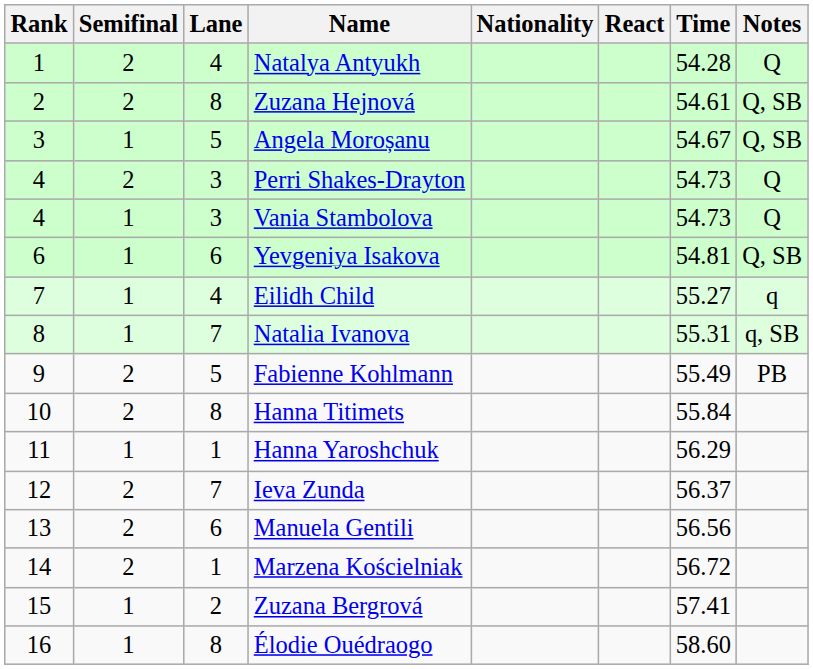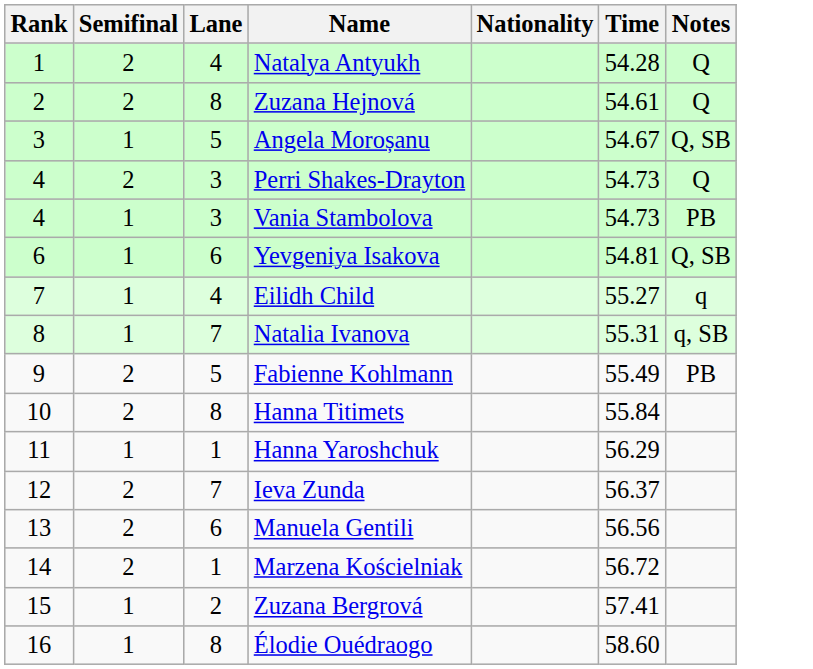 <table class="wikitable sortable" style="text-align:center">
 <tr>
 <th>Rank</th>
 <th>Semifinal</th>
 <th>Lane</th>
 <th>Name</th>
 <th>Nationality</th>
-<th>React</th>
 <th>Time</th>
 <th>Notes</th>
 </tr>
 <tr bgcolor=ccffcc>
 <td>1</td>
 <td>2</td>
 <td>4</td>
 <td align="left"><a href='#'>Natalya Antyukh</a></td>
 <td align=left></td>
-<td></td>
 <td>54.28</td>
 <td>Q</td>
 </tr>
 <tr bgcolor=ccffcc>
 <td>2</td>
 <td>2</td>
 <td>8</td>
 <td align="left"><a href='#'>Zuzana Hejnová</a></td>
 <td align=left></td>
-<td></td>
 <td>54.61</td>
-<td>Q, SB</td>
+<td>Q</td>
 </tr>
 <tr bgcolor=ccffcc>
 <td>3</td>
 <td>1</td>
 <td>5</td>
 <td align="left"><a href='#'>Angela Moroșanu</a></td>
 <td align=left></td>
-<td></td>
 <td>54.67</td>
 <td>Q, SB</td>
 </tr>
 <tr bgcolor=ccffcc>
 <td>4</td>
 <td>2</td>
 <td>3</td>
 <td align="left"><a href='#'>Perri Shakes-Drayton</a></td>
 <td align=left></td>
-<td></td>
 <td>54.73</td>
 <td>Q</td>
 </tr>
 <tr bgcolor=ccffcc>
 <td>4</td>
 <td>1</td>
 <td>3</td>
 <td align="left"><a href='#'>Vania Stambolova</a></td>
 <td align=left></td>
-<td></td>
 <td>54.73</td>
-<td>Q</td>
+<td>PB</td>
 </tr>
 <tr bgcolor=ccffcc>
 <td>6</td>
 <td>1</td>
 <td>6</td>
 <td align="left"><a href='#'>Yevgeniya Isakova</a></td>
 <td align=left></td>
-<td></td>
 <td>54.81</td>
 <td>Q, SB</td>
 </tr>
 <tr bgcolor=ddffdd>
 <td>7</td>
 <td>1</td>
 <td>4</td>
 <td align="left"><a href='#'>Eilidh Child</a></td>
 <td align=left></td>
-<td></td>
 <td>55.27</td>
 <td>q</td>
 </tr>
 <tr bgcolor=ddffdd>
 <td>8</td>
 <td>1</td>
 <td>7</td>
 <td align="left"><a href='#'>Natalia Ivanova</a></td>
 <td align=left></td>
-<td></td>
 <td>55.31</td>
 <td>q, SB</td>
 </tr>
 <tr>
 <td>9</td>
 <td>2</td>
 <td>5</td>
 <td align="left"><a href='#'>Fabienne Kohlmann</a></td>
 <td align=left></td>
-<td></td>
 <td>55.49</td>
 <td>PB</td>
 </tr>
 <tr>
 <td>10</td>
 <td>2</td>
 <td>8</td>
 <td align="left"><a href='#'>Hanna Titimets</a></td>
 <td align=left></td>
-<td></td>
 <td>55.84</td>
 <td></td>
 </tr>
 <tr>
 <td>11</td>
 <td>1</td>
 <td>1</td>
 <td align="left"><a href='#'>Hanna Yaroshchuk</a></td>
 <td align=left></td>
-<td></td>
 <td>56.29</td>
 <td></td>
 </tr>
 <tr>
 <td>12</td>
 <td>2</td>
 <td>7</td>
 <td align="left"><a href='#'>Ieva Zunda</a></td>
 <td align=left></td>
-<td></td>
 <td>56.37</td>
 <td></td>
 </tr>
 <tr>
 <td>13</td>
 <td>2</td>
 <td>6</td>
 <td align="left"><a href='#'>Manuela Gentili</a></td>
 <td align=left></td>
-<td></td>
 <td>56.56</td>
 <td></td>
 </tr>
 <tr>
 <td>14</td>
 <td>2</td>
 <td>1</td>
 <td align="left"><a href='#'>Marzena Kościelniak</a></td>
 <td align=left></td>
-<td></td>
 <td>56.72</td>
 <td></td>
 </tr>
 <tr>
 <td>15</td>
 <td>1</td>
 <td>2</td>
 <td align="left"><a href='#'>Zuzana Bergrová</a></td>
 <td align=left></td>
-<td></td>
 <td>57.41</td>
 <td></td>
 </tr>
 <tr>
 <td>16</td>
 <td>1</td>
 <td>8</td>
 <td align="left"><a href='#'>Élodie Ouédraogo</a></td>
 <td align=left></td>
-<td></td>
 <td>58.60</td>
 <td></td>
 </tr>
 </table>
